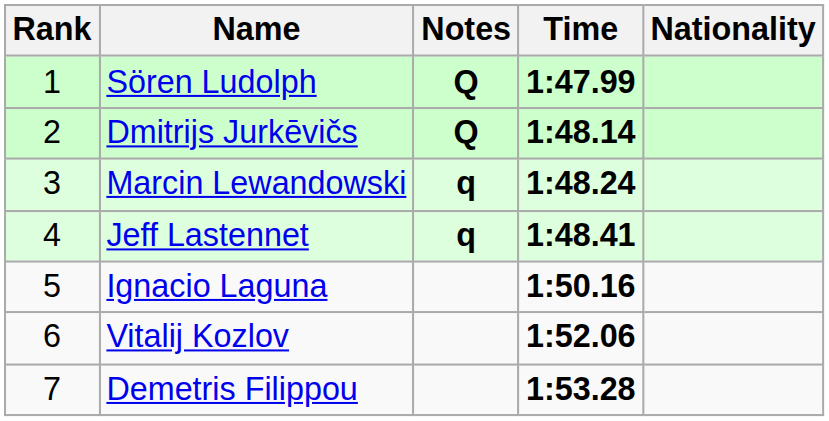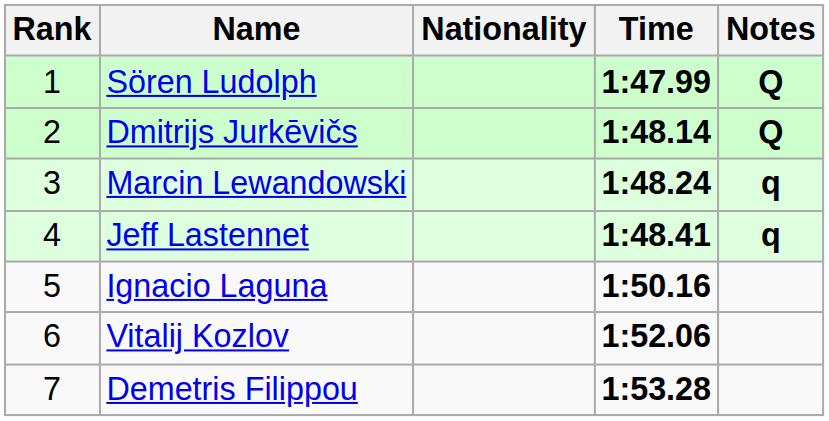 <table class="wikitable sortable" style="text-align:center">
 <tr>
 <th>Rank</th>
 <th>Name</th>
+<th>Nationality</th>
+<th>Time</th>
 <th>Notes</th>
-<th>Time</th>
-<th>Nationality</th>
 </tr>
 <tr bgcolor=ccffcc>
 <td>1</td>
 <td align=left><a href='#'>Sören Ludolph</a></td>
+<td align=left></td>
+<td><strong>1:47.99</strong></td>
 <td><strong>Q</strong></td>
-<td><strong>1:47.99</strong></td>
-<td align=left></td>
 </tr>
 <tr bgcolor=ccffcc>
 <td>2</td>
 <td align=left><a href='#'>Dmitrijs Jurkēvičs</a></td>
+<td align=left></td>
+<td><strong>1:48.14</strong></td>
 <td><strong>Q</strong></td>
-<td><strong>1:48.14</strong></td>
-<td align=left></td>
 </tr>
 <tr bgcolor=ddffdd>
 <td>3</td>
 <td align=left><a href='#'>Marcin Lewandowski</a></td>
+<td align=left></td>
+<td><strong>1:48.24</strong></td>
 <td><strong>q</strong></td>
-<td><strong>1:48.24</strong></td>
-<td align=left></td>
 </tr>
 <tr bgcolor=ddffdd>
 <td>4</td>
 <td align=left><a href='#'>Jeff Lastennet</a></td>
+<td align=left></td>
+<td><strong>1:48.41</strong></td>
 <td><strong>q</strong></td>
-<td><strong>1:48.41</strong></td>
-<td align=left></td>
 </tr>
 <tr>
 <td>5</td>
 <td align=left><a href='#'>Ignacio Laguna</a></td>
+<td align=left></td>
+<td><strong>1:50.16</strong></td>
 <td></td>
-<td><strong>1:50.16</strong></td>
-<td align=left></td>
 </tr>
 <tr>
 <td>6</td>
 <td align=left><a href='#'>Vitalij Kozlov</a></td>
+<td align=left></td>
+<td><strong>1:52.06</strong></td>
 <td></td>
-<td><strong>1:52.06</strong></td>
-<td align=left></td>
 </tr>
 <tr>
 <td>7</td>
 <td align=left><a href='#'>Demetris Filippou</a></td>
+<td align=left></td>
+<td><strong>1:53.28</strong></td>
 <td></td>
-<td><strong>1:53.28</strong></td>
-<td align=left></td>
 </tr>
 </table>
